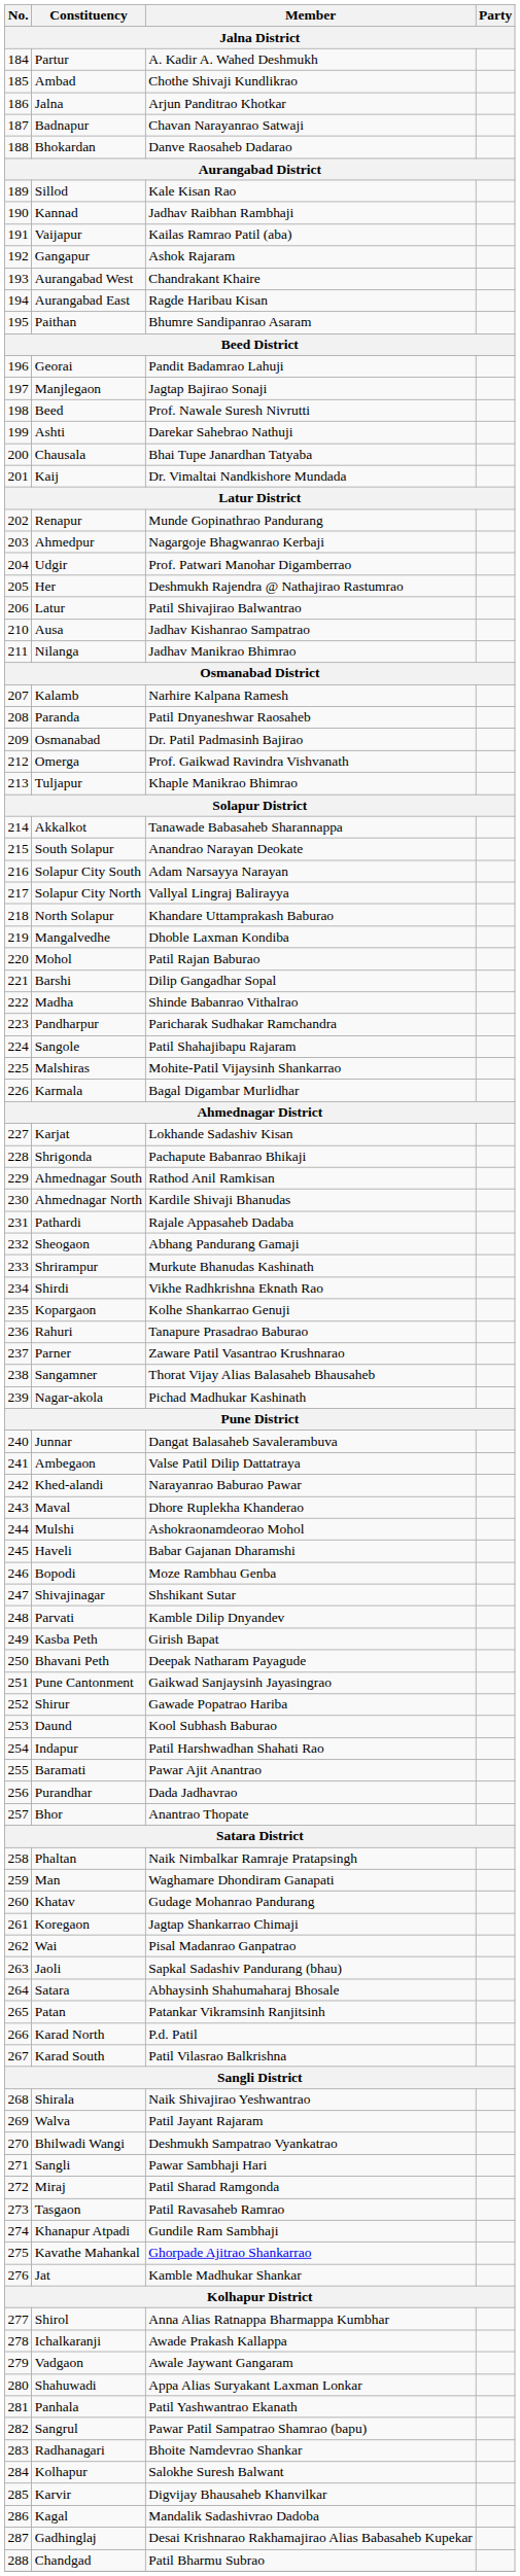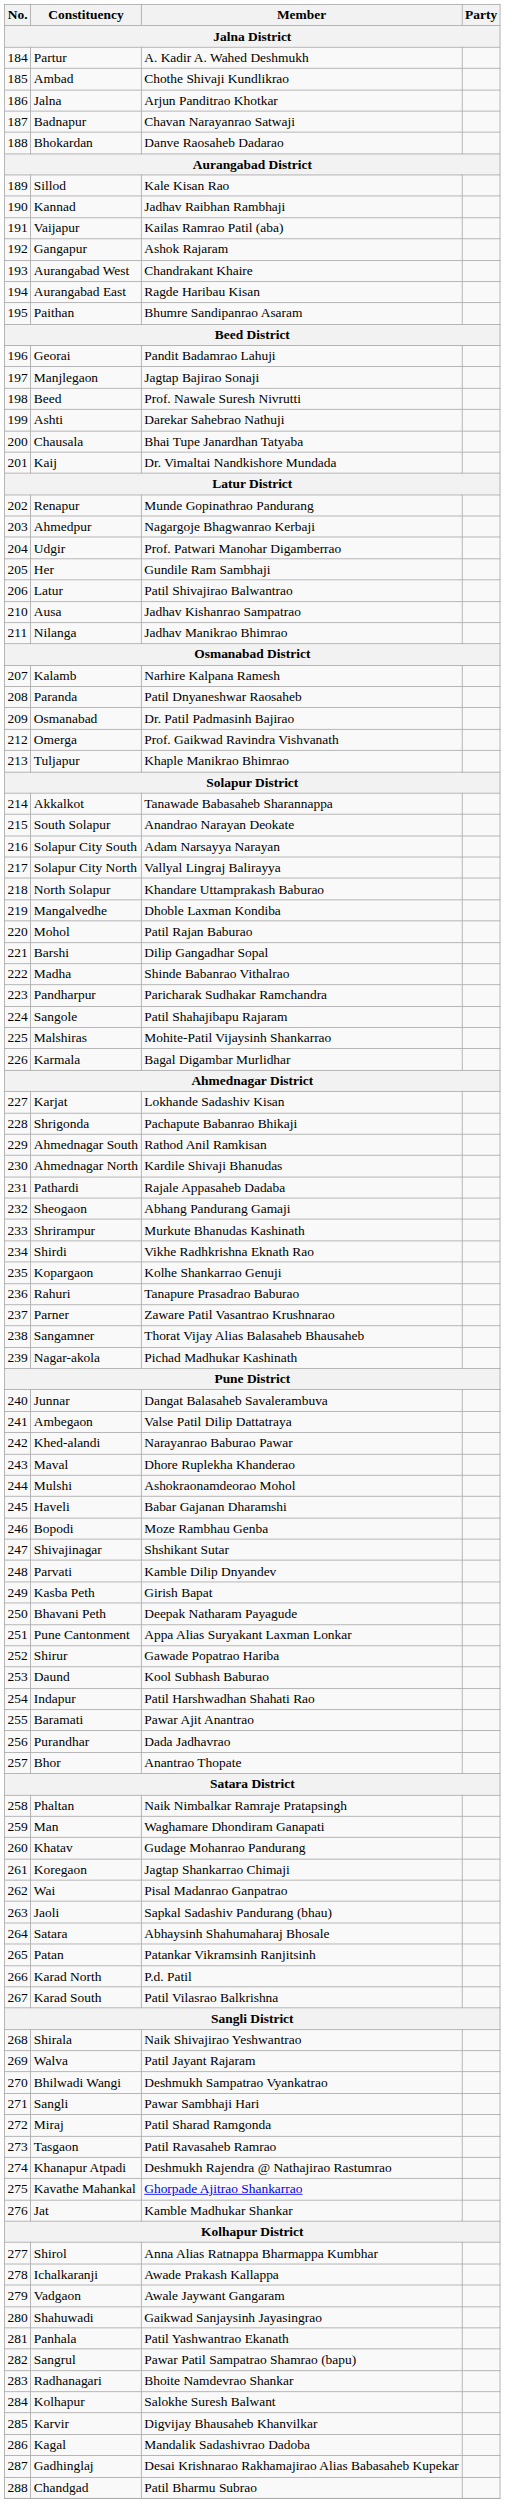 <table class="wikitable sortable">
 <tr>
 <th>No.</th>
 <th>Constituency</th>
 <th>Member</th>
 <th colspan="2">Party</th>
 </tr>
 <tr>
 <th colspan="5">Jalna District</th>
 </tr>
 <tr>
 <td>184</td>
 <td>Partur</td>
 <td>A. Kadir A. Wahed Deshmukh</td>
 <td></td>
 </tr>
 <tr>
 <td>185</td>
 <td>Ambad</td>
 <td>Chothe Shivaji Kundlikrao</td>
 <td></td>
 </tr>
 <tr>
 <td>186</td>
 <td>Jalna</td>
 <td>Arjun Panditrao Khotkar</td>
 <td></td>
 </tr>
 <tr>
 <td>187</td>
 <td>Badnapur</td>
 <td>Chavan Narayanrao Satwaji</td>
 <td></td>
 </tr>
 <tr>
 <td>188</td>
 <td>Bhokardan</td>
 <td>Danve Raosaheb Dadarao</td>
 <td></td>
 </tr>
 <tr>
 <th colspan="5">Aurangabad District</th>
 </tr>
 <tr>
 <td>189</td>
 <td>Sillod</td>
 <td>Kale Kisan Rao</td>
 <td></td>
 </tr>
 <tr>
 <td>190</td>
 <td>Kannad</td>
 <td>Jadhav Raibhan Rambhaji</td>
 <td></td>
 </tr>
 <tr>
 <td>191</td>
 <td>Vaijapur</td>
 <td>Kailas Ramrao Patil (aba)</td>
 <td></td>
 </tr>
 <tr>
 <td>192</td>
 <td>Gangapur</td>
 <td>Ashok Rajaram</td>
 <td></td>
 </tr>
 <tr>
 <td>193</td>
 <td>Aurangabad West</td>
 <td>Chandrakant Khaire</td>
 <td></td>
 </tr>
 <tr>
 <td>194</td>
 <td>Aurangabad East</td>
 <td>Ragde Haribau Kisan</td>
 <td></td>
 </tr>
 <tr>
 <td>195</td>
 <td>Paithan</td>
 <td>Bhumre Sandipanrao Asaram</td>
 <td></td>
 </tr>
 <tr>
 <th colspan="5">Beed District</th>
 </tr>
 <tr>
 <td>196</td>
 <td>Georai</td>
 <td>Pandit Badamrao Lahuji</td>
 <td></td>
 </tr>
 <tr>
 <td>197</td>
 <td>Manjlegaon</td>
 <td>Jagtap Bajirao Sonaji</td>
 <td></td>
 </tr>
 <tr>
 <td>198</td>
 <td>Beed</td>
 <td>Prof. Nawale Suresh Nivrutti</td>
 <td></td>
 </tr>
 <tr>
 <td>199</td>
 <td>Ashti</td>
 <td>Darekar Sahebrao Nathuji</td>
 <td></td>
 </tr>
 <tr>
 <td>200</td>
 <td>Chausala</td>
 <td>Bhai Tupe Janardhan Tatyaba</td>
 <td></td>
 </tr>
 <tr>
 <td>201</td>
 <td>Kaij</td>
 <td>Dr. Vimaltai Nandkishore Mundada</td>
 <td></td>
 </tr>
 <tr>
 <th colspan="5">Latur District</th>
 </tr>
 <tr>
 <td>202</td>
 <td>Renapur</td>
 <td>Munde Gopinathrao Pandurang</td>
 <td></td>
 </tr>
 <tr>
 <td>203</td>
 <td>Ahmedpur</td>
 <td>Nagargoje Bhagwanrao Kerbaji</td>
 <td></td>
 </tr>
 <tr>
 <td>204</td>
 <td>Udgir</td>
 <td>Prof. Patwari Manohar Digamberrao</td>
 <td></td>
 </tr>
 <tr>
 <td>205</td>
 <td>Her</td>
-<td>Deshmukh Rajendra @ Nathajirao Rastumrao</td>
+<td>Gundile Ram Sambhaji</td>
 <td></td>
 </tr>
 <tr>
 <td>206</td>
 <td>Latur</td>
 <td>Patil Shivajirao Balwantrao</td>
 <td></td>
 </tr>
 <tr>
 <td>210</td>
 <td>Ausa</td>
 <td>Jadhav Kishanrao Sampatrao</td>
 <td></td>
 </tr>
 <tr>
 <td>211</td>
 <td>Nilanga</td>
 <td>Jadhav Manikrao Bhimrao</td>
 <td></td>
 </tr>
 <tr>
 <th colspan="5">Osmanabad District</th>
 </tr>
 <tr>
 <td>207</td>
 <td>Kalamb</td>
 <td>Narhire Kalpana Ramesh</td>
 <td></td>
 </tr>
 <tr>
 <td>208</td>
 <td>Paranda</td>
 <td>Patil Dnyaneshwar Raosaheb</td>
 <td></td>
 </tr>
 <tr>
 <td>209</td>
 <td>Osmanabad</td>
 <td>Dr. Patil Padmasinh Bajirao</td>
 <td></td>
 </tr>
 <tr>
 <td>212</td>
 <td>Omerga</td>
 <td>Prof. Gaikwad Ravindra Vishvanath</td>
 <td></td>
 </tr>
 <tr>
 <td>213</td>
 <td>Tuljapur</td>
 <td>Khaple Manikrao Bhimrao</td>
 <td></td>
 </tr>
 <tr>
 <th colspan="5">Solapur District</th>
 </tr>
 <tr>
 <td>214</td>
 <td>Akkalkot</td>
 <td>Tanawade Babasaheb Sharannappa</td>
 <td></td>
 </tr>
 <tr>
 <td>215</td>
 <td>South Solapur</td>
 <td>Anandrao Narayan Deokate</td>
 <td></td>
 </tr>
 <tr>
 <td>216</td>
 <td>Solapur City South</td>
 <td>Adam Narsayya Narayan</td>
 <td></td>
 </tr>
 <tr>
 <td>217</td>
 <td>Solapur City North</td>
 <td>Vallyal Lingraj Balirayya</td>
 <td></td>
 </tr>
 <tr>
 <td>218</td>
 <td>North Solapur</td>
 <td>Khandare Uttamprakash Baburao</td>
 <td></td>
 </tr>
 <tr>
 <td>219</td>
 <td>Mangalvedhe</td>
 <td>Dhoble Laxman Kondiba</td>
 <td></td>
 </tr>
 <tr>
 <td>220</td>
 <td>Mohol</td>
 <td>Patil Rajan Baburao</td>
 <td></td>
 </tr>
 <tr>
 <td>221</td>
 <td>Barshi</td>
 <td>Dilip Gangadhar Sopal</td>
 <td></td>
 </tr>
 <tr>
 <td>222</td>
 <td>Madha</td>
 <td>Shinde Babanrao Vithalrao</td>
 <td></td>
 </tr>
 <tr>
 <td>223</td>
 <td>Pandharpur</td>
 <td>Paricharak Sudhakar Ramchandra</td>
 <td></td>
 </tr>
 <tr>
 <td>224</td>
 <td>Sangole</td>
 <td>Patil Shahajibapu Rajaram</td>
 <td></td>
 </tr>
 <tr>
 <td>225</td>
 <td>Malshiras</td>
 <td>Mohite-Patil Vijaysinh Shankarrao</td>
 <td></td>
 </tr>
 <tr>
 <td>226</td>
 <td>Karmala</td>
 <td>Bagal Digambar Murlidhar</td>
 <td></td>
 </tr>
 <tr>
 <th colspan="5">Ahmednagar District</th>
 </tr>
 <tr>
 <td>227</td>
 <td>Karjat</td>
 <td>Lokhande Sadashiv Kisan</td>
 <td></td>
 </tr>
 <tr>
 <td>228</td>
 <td>Shrigonda</td>
 <td>Pachapute Babanrao Bhikaji</td>
 <td></td>
 </tr>
 <tr>
 <td>229</td>
 <td>Ahmednagar South</td>
 <td>Rathod Anil Ramkisan</td>
 <td></td>
 </tr>
 <tr>
 <td>230</td>
 <td>Ahmednagar North</td>
 <td>Kardile Shivaji Bhanudas</td>
 <td></td>
 </tr>
 <tr>
 <td>231</td>
 <td>Pathardi</td>
 <td>Rajale Appasaheb Dadaba</td>
 <td></td>
 </tr>
 <tr>
 <td>232</td>
 <td>Sheogaon</td>
 <td>Abhang Pandurang Gamaji</td>
 <td></td>
 </tr>
 <tr>
 <td>233</td>
 <td>Shrirampur</td>
 <td>Murkute Bhanudas Kashinath</td>
 <td></td>
 </tr>
 <tr>
 <td>234</td>
 <td>Shirdi</td>
 <td>Vikhe Radhkrishna Eknath Rao</td>
 <td></td>
 </tr>
 <tr>
 <td>235</td>
 <td>Kopargaon</td>
 <td>Kolhe Shankarrao Genuji</td>
 <td></td>
 </tr>
 <tr>
 <td>236</td>
 <td>Rahuri</td>
 <td>Tanapure Prasadrao Baburao</td>
 <td></td>
 </tr>
 <tr>
 <td>237</td>
 <td>Parner</td>
 <td>Zaware Patil Vasantrao Krushnarao</td>
 <td></td>
 </tr>
 <tr>
 <td>238</td>
 <td>Sangamner</td>
 <td>Thorat Vijay Alias Balasaheb Bhausaheb</td>
 <td></td>
 </tr>
 <tr>
 <td>239</td>
 <td>Nagar-akola</td>
 <td>Pichad Madhukar Kashinath</td>
 <td></td>
 </tr>
 <tr>
 <th colspan="5">Pune District</th>
 </tr>
 <tr>
 <td>240</td>
 <td>Junnar</td>
 <td>Dangat Balasaheb Savalerambuva</td>
 <td></td>
 </tr>
 <tr>
 <td>241</td>
 <td>Ambegaon</td>
 <td>Valse Patil Dilip Dattatraya</td>
 <td></td>
 </tr>
 <tr>
 <td>242</td>
 <td>Khed-alandi</td>
 <td>Narayanrao Baburao Pawar</td>
 <td></td>
 </tr>
 <tr>
 <td>243</td>
 <td>Maval</td>
 <td>Dhore Ruplekha Khanderao</td>
 <td></td>
 </tr>
 <tr>
 <td>244</td>
 <td>Mulshi</td>
 <td>Ashokraonamdeorao Mohol</td>
 <td></td>
 </tr>
 <tr>
 <td>245</td>
 <td>Haveli</td>
 <td>Babar Gajanan Dharamshi</td>
 <td></td>
 </tr>
 <tr>
 <td>246</td>
 <td>Bopodi</td>
 <td>Moze Rambhau Genba</td>
 <td></td>
 </tr>
 <tr>
 <td>247</td>
 <td>Shivajinagar</td>
 <td>Shshikant Sutar</td>
 <td></td>
 </tr>
 <tr>
 <td>248</td>
 <td>Parvati</td>
 <td>Kamble Dilip Dnyandev</td>
 <td></td>
 </tr>
 <tr>
 <td>249</td>
 <td>Kasba Peth</td>
 <td>Girish Bapat</td>
 <td></td>
 </tr>
 <tr>
 <td>250</td>
 <td>Bhavani Peth</td>
 <td>Deepak Natharam Payagude</td>
 <td></td>
 </tr>
 <tr>
 <td>251</td>
 <td>Pune Cantonment</td>
-<td>Gaikwad Sanjaysinh Jayasingrao</td>
+<td>Appa Alias Suryakant Laxman Lonkar</td>
 <td></td>
 </tr>
 <tr>
 <td>252</td>
 <td>Shirur</td>
 <td>Gawade Popatrao Hariba</td>
 <td></td>
 </tr>
 <tr>
 <td>253</td>
 <td>Daund</td>
 <td>Kool Subhash Baburao</td>
 <td></td>
 </tr>
 <tr>
 <td>254</td>
 <td>Indapur</td>
 <td>Patil Harshwadhan Shahati Rao</td>
 <td></td>
 </tr>
 <tr>
 <td>255</td>
 <td>Baramati</td>
 <td>Pawar Ajit Anantrao</td>
 <td></td>
 </tr>
 <tr>
 <td>256</td>
 <td>Purandhar</td>
 <td>Dada Jadhavrao</td>
 <td></td>
 </tr>
 <tr>
 <td>257</td>
 <td>Bhor</td>
 <td>Anantrao Thopate</td>
 <td></td>
 </tr>
 <tr>
 <th colspan="5">Satara District</th>
 </tr>
 <tr>
 <td>258</td>
 <td>Phaltan</td>
 <td>Naik Nimbalkar Ramraje Pratapsingh</td>
 <td></td>
 </tr>
 <tr>
 <td>259</td>
 <td>Man</td>
 <td>Waghamare Dhondiram Ganapati</td>
 <td></td>
 </tr>
 <tr>
 <td>260</td>
 <td>Khatav</td>
 <td>Gudage Mohanrao Pandurang</td>
 <td></td>
 </tr>
 <tr>
 <td>261</td>
 <td>Koregaon</td>
 <td>Jagtap Shankarrao Chimaji</td>
 <td></td>
 </tr>
 <tr>
 <td>262</td>
 <td>Wai</td>
 <td>Pisal Madanrao Ganpatrao</td>
 <td></td>
 </tr>
 <tr>
 <td>263</td>
 <td>Jaoli</td>
 <td>Sapkal Sadashiv Pandurang (bhau)</td>
 <td></td>
 </tr>
 <tr>
 <td>264</td>
 <td>Satara</td>
 <td>Abhaysinh Shahumaharaj Bhosale</td>
 <td></td>
 </tr>
 <tr>
 <td>265</td>
 <td>Patan</td>
 <td>Patankar Vikramsinh Ranjitsinh</td>
 <td></td>
 </tr>
 <tr>
 <td>266</td>
 <td>Karad North</td>
 <td>P.d. Patil</td>
 <td></td>
 </tr>
 <tr>
 <td>267</td>
 <td>Karad South</td>
 <td>Patil Vilasrao Balkrishna</td>
 <td></td>
 </tr>
 <tr>
 <th colspan="5">Sangli District</th>
 </tr>
 <tr>
 <td>268</td>
 <td>Shirala</td>
 <td>Naik Shivajirao Yeshwantrao</td>
 <td></td>
 </tr>
 <tr>
 <td>269</td>
 <td>Walva</td>
 <td>Patil Jayant Rajaram</td>
 <td></td>
 </tr>
 <tr>
 <td>270</td>
 <td>Bhilwadi Wangi</td>
 <td>Deshmukh Sampatrao Vyankatrao</td>
 <td></td>
 </tr>
 <tr>
 <td>271</td>
 <td>Sangli</td>
 <td>Pawar Sambhaji Hari</td>
 <td></td>
 </tr>
 <tr>
 <td>272</td>
 <td>Miraj</td>
 <td>Patil Sharad Ramgonda</td>
 <td></td>
 </tr>
 <tr>
 <td>273</td>
 <td>Tasgaon</td>
 <td>Patil Ravasaheb Ramrao</td>
 <td></td>
 </tr>
 <tr>
 <td>274</td>
 <td>Khanapur Atpadi</td>
-<td>Gundile Ram Sambhaji</td>
+<td>Deshmukh Rajendra @ Nathajirao Rastumrao</td>
 <td></td>
 </tr>
 <tr>
 <td>275</td>
 <td>Kavathe Mahankal</td>
 <td><a href='#'>Ghorpade Ajitrao Shankarrao</a></td>
 <td></td>
 </tr>
 <tr>
 <td>276</td>
 <td>Jat</td>
 <td>Kamble Madhukar Shankar</td>
 <td></td>
 </tr>
 <tr>
 <th colspan="5">Kolhapur District</th>
 </tr>
 <tr>
 <td>277</td>
 <td>Shirol</td>
 <td>Anna Alias Ratnappa Bharmappa Kumbhar</td>
 <td></td>
 </tr>
 <tr>
 <td>278</td>
 <td>Ichalkaranji</td>
 <td>Awade Prakash Kallappa</td>
 <td></td>
 </tr>
 <tr>
 <td>279</td>
 <td>Vadgaon</td>
 <td>Awale Jaywant Gangaram</td>
 <td></td>
 </tr>
 <tr>
 <td>280</td>
 <td>Shahuwadi</td>
-<td>Appa Alias Suryakant Laxman Lonkar</td>
+<td>Gaikwad Sanjaysinh Jayasingrao</td>
 <td></td>
 </tr>
 <tr>
 <td>281</td>
 <td>Panhala</td>
 <td>Patil Yashwantrao Ekanath</td>
 <td></td>
 </tr>
 <tr>
 <td>282</td>
 <td>Sangrul</td>
 <td>Pawar Patil Sampatrao Shamrao (bapu)</td>
 <td></td>
 </tr>
 <tr>
 <td>283</td>
 <td>Radhanagari</td>
 <td>Bhoite Namdevrao Shankar</td>
 <td></td>
 </tr>
 <tr>
 <td>284</td>
 <td>Kolhapur</td>
 <td>Salokhe Suresh Balwant</td>
 <td></td>
 </tr>
 <tr>
 <td>285</td>
 <td>Karvir</td>
 <td>Digvijay Bhausaheb Khanvilkar</td>
 <td></td>
 </tr>
 <tr>
 <td>286</td>
 <td>Kagal</td>
 <td>Mandalik Sadashivrao Dadoba</td>
 <td></td>
 </tr>
 <tr>
 <td>287</td>
 <td>Gadhinglaj</td>
 <td>Desai Krishnarao Rakhamajirao Alias Babasaheb Kupekar</td>
 <td></td>
 </tr>
 <tr>
 <td>288</td>
 <td>Chandgad</td>
 <td>Patil Bharmu Subrao</td>
 <td></td>
 </tr>
 <tr>
 </tr>
 </table>
